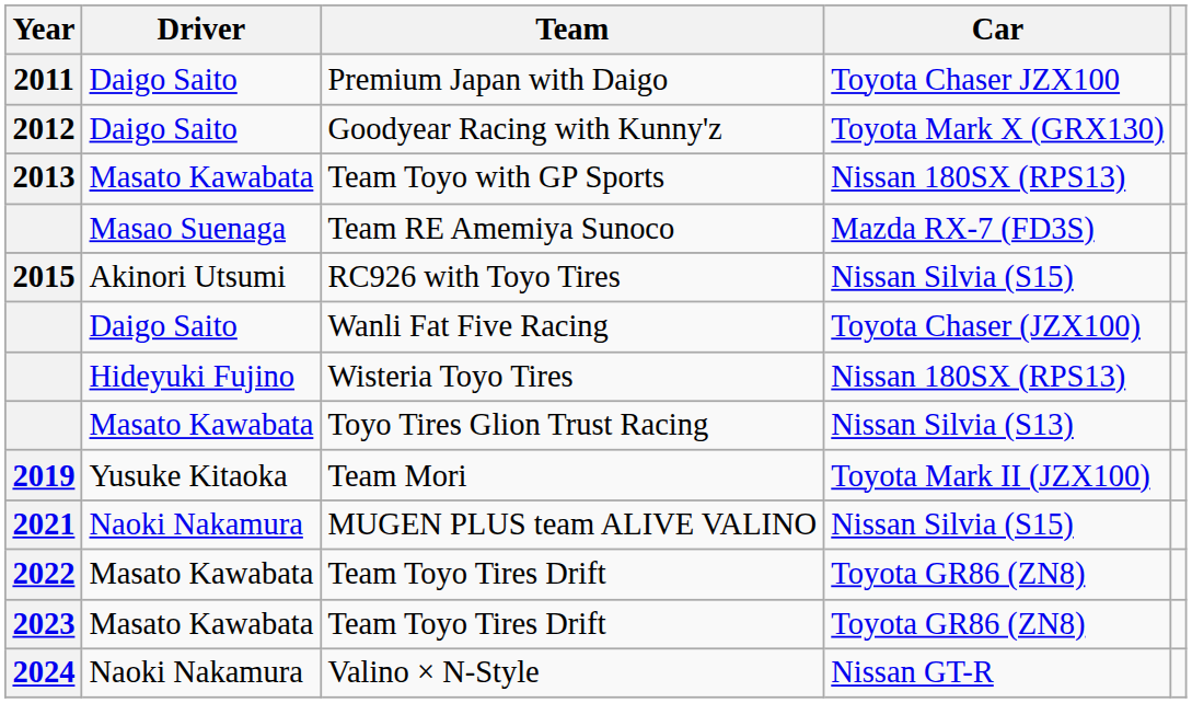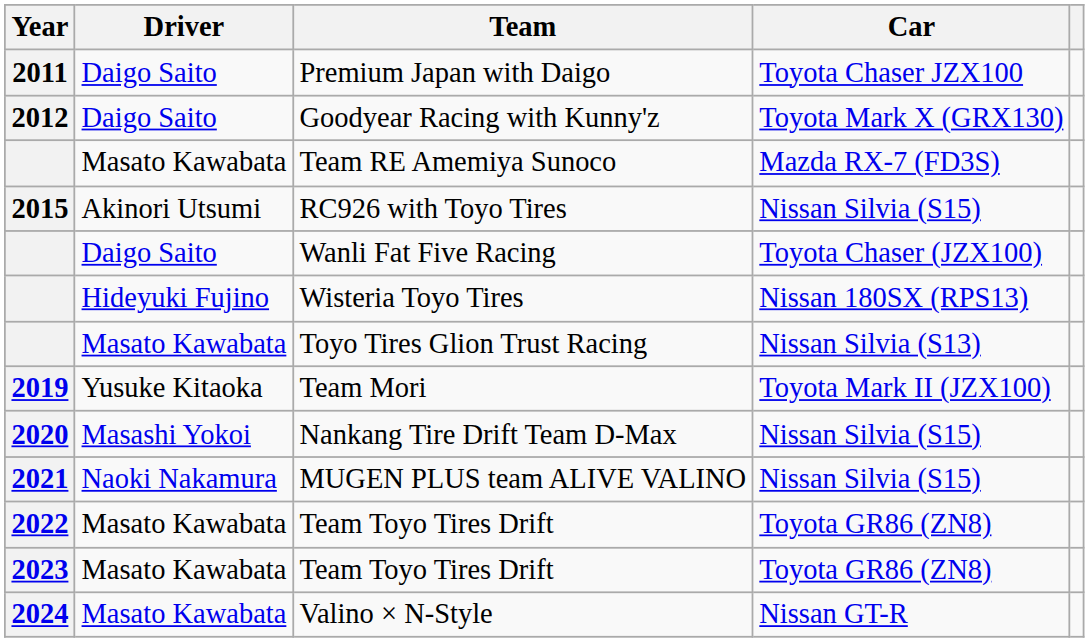 <table class="wikitable">
 <tr>
 <th>Year</th>
 <th>Driver</th>
 <th>Team</th>
 <th>Car</th>
 <th></th>
 </tr>
 <tr>
 <th>2011</th>
 <td><a href='#'>Daigo Saito</a></td>
 <td>Premium Japan with Daigo</td>
 <td><a href='#'>Toyota Chaser JZX100</a></td>
 <td></td>
 </tr>
 <tr>
 <th>2012</th>
 <td><a href='#'>Daigo Saito</a></td>
 <td>Goodyear Racing with Kunny'z</td>
 <td><a href='#'>Toyota Mark X (GRX130)</a></td>
 <td></td>
 </tr>
 <tr>
-<th>2013</th>
-<td><a href='#'>Masato Kawabata</a></td>
-<td>Team Toyo with GP Sports</td>
-<td><a href='#'>Nissan 180SX (RPS13)</a></td>
-<td></td>
-</tr>
-<tr>
 <th></th>
-<td><a href='#'>Masao Suenaga</a></td>
+<td>Masato Kawabata</td>
 <td>Team RE Amemiya Sunoco</td>
 <td><a href='#'>Mazda RX-7 (FD3S)</a></td>
 <td></td>
 </tr>
 <tr>
 <th>2015</th>
 <td>Akinori Utsumi</td>
 <td>RC926 with Toyo Tires</td>
 <td><a href='#'>Nissan Silvia (S15)</a></td>
 <td></td>
 </tr>
 <tr>
 <th></th>
 <td><a href='#'>Daigo Saito</a></td>
 <td>Wanli Fat Five Racing</td>
 <td><a href='#'>Toyota Chaser (JZX100)</a></td>
 <td></td>
 </tr>
 <tr>
 <th></th>
 <td><a href='#'>Hideyuki Fujino</a></td>
 <td>Wisteria Toyo Tires</td>
 <td><a href='#'>Nissan 180SX (RPS13)</a></td>
 <td></td>
 </tr>
 <tr>
 <th></th>
 <td><a href='#'>Masato Kawabata</a></td>
 <td>Toyo Tires Glion Trust Racing</td>
 <td><a href='#'>Nissan Silvia (S13)</a></td>
 <td></td>
 </tr>
 <tr>
 <th><a href='#'>2019</a></th>
 <td>Yusuke Kitaoka</td>
 <td>Team Mori</td>
 <td><a href='#'>Toyota Mark II (JZX100)</a></td>
 <td></td>
 </tr>
 <tr>
+<th><a href='#'>2020</a></th>
+<td><a href='#'>Masashi Yokoi</a></td>
+<td>Nankang Tire Drift Team D-Max</td>
+<td><a href='#'>Nissan Silvia (S15)</a></td>
+<td></td>
+</tr>
+<tr>
 <th><a href='#'>2021</a></th>
 <td><a href='#'>Naoki Nakamura</a></td>
 <td>MUGEN PLUS team ALIVE VALINO</td>
 <td><a href='#'>Nissan Silvia (S15)</a></td>
 <td></td>
 </tr>
 <tr>
 <th><a href='#'>2022</a></th>
 <td>Masato Kawabata</td>
 <td>Team Toyo Tires Drift</td>
 <td><a href='#'>Toyota GR86 (ZN8)</a></td>
 <td></td>
 </tr>
 <tr>
 <th><a href='#'>2023</a></th>
 <td>Masato Kawabata</td>
 <td>Team Toyo Tires Drift</td>
 <td><a href='#'>Toyota GR86 (ZN8)</a></td>
 <td></td>
 </tr>
 <tr>
 <th><a href='#'>2024</a></th>
-<td>Naoki Nakamura</td>
+<td><a href='#'>Masato Kawabata</a></td>
 <td>Valino × N-Style</td>
 <td><a href='#'>Nissan GT-R</a></td>
 <td></td>
 </tr>
 </table>
